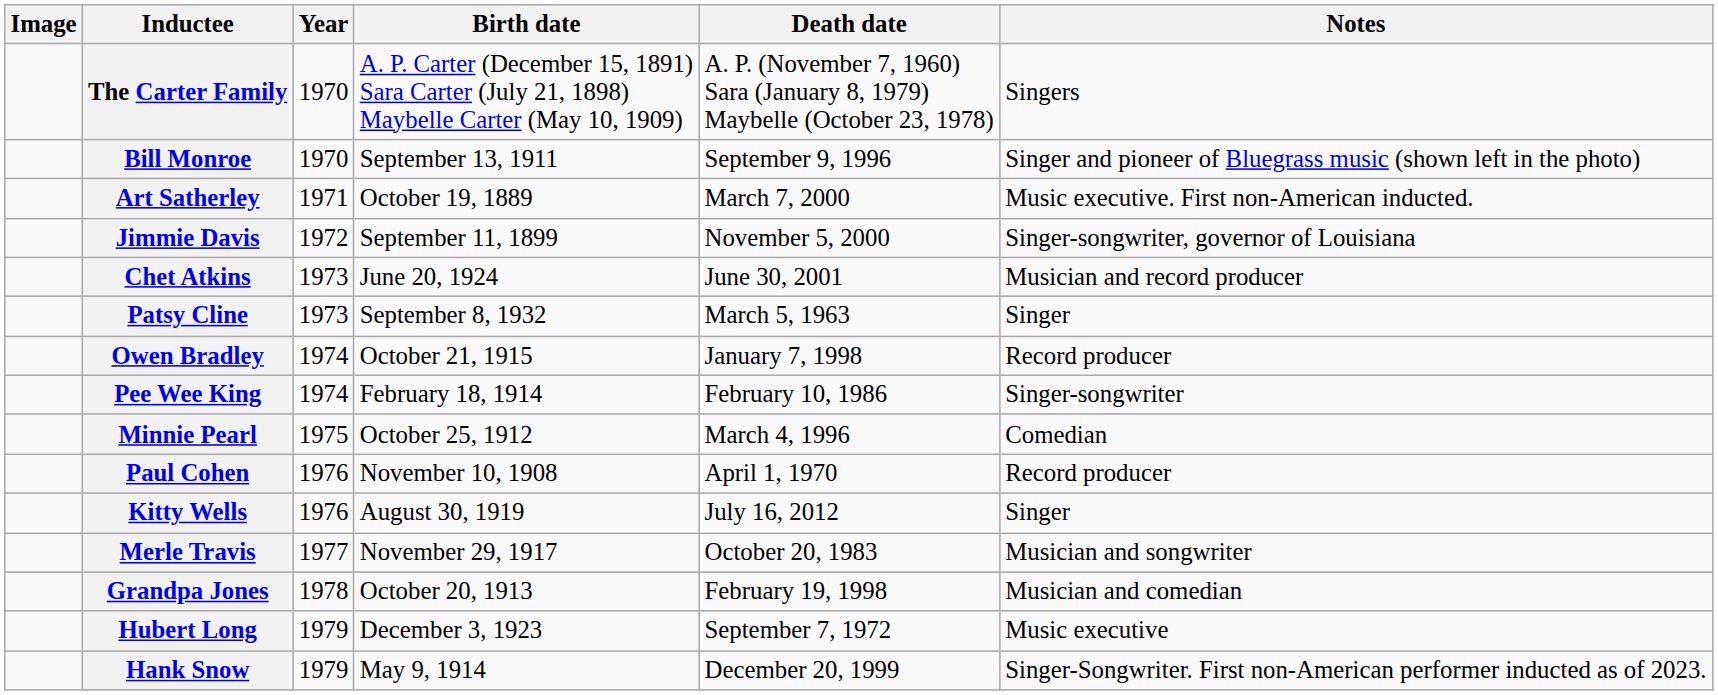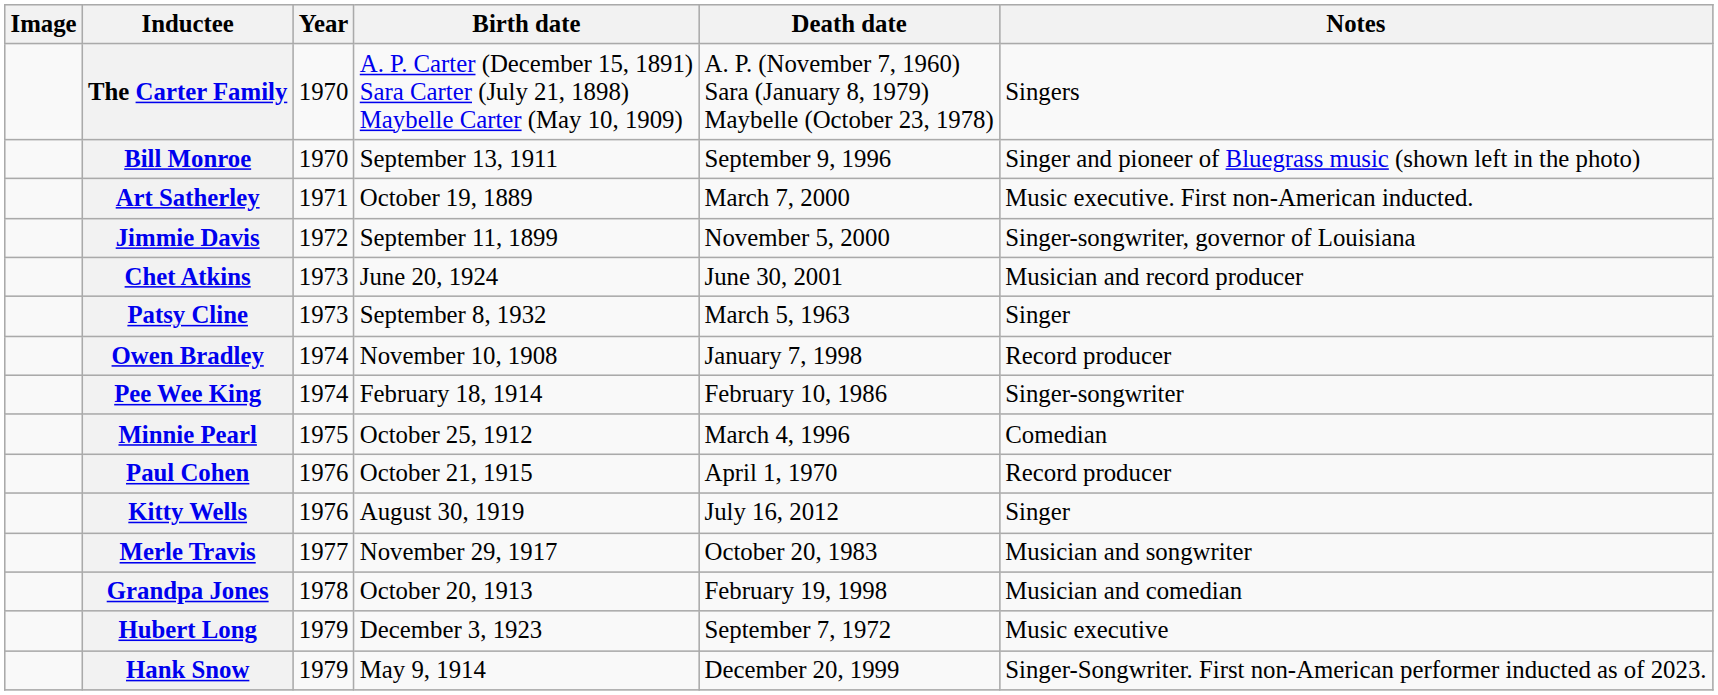 <table class="wikitable">
 <tr>
 <th>Image</th>
 <th>Inductee</th>
 <th>Year</th>
 <th>Birth date</th>
 <th>Death date</th>
 <th>Notes</th>
 </tr>
 <tr>
 <td></td>
 <th>The <a href='#'>Carter Family</a></th>
 <td>1970</td>
 <td><a href='#'>A. P. Carter</a> (December 15, 1891)<br><a href='#'>Sara Carter</a> (July 21, 1898)<br><a href='#'>Maybelle Carter</a> (May 10, 1909)</td>
 <td>A. P. (November 7, 1960)<br>Sara (January 8, 1979)<br>Maybelle (October 23, 1978)</td>
 <td>Singers</td>
 </tr>
 <tr>
 <td></td>
 <th><a href='#'>Bill Monroe</a></th>
 <td>1970</td>
 <td>September 13, 1911</td>
 <td>September 9, 1996</td>
 <td>Singer and pioneer of <a href='#'>Bluegrass music</a> (shown left in the photo)</td>
 </tr>
 <tr>
 <td></td>
 <th><a href='#'>Art Satherley</a></th>
 <td>1971</td>
 <td>October 19, 1889</td>
 <td>March 7, 2000</td>
 <td>Music executive. First non-American inducted.</td>
 </tr>
 <tr>
 <td></td>
 <th><a href='#'>Jimmie Davis</a></th>
 <td>1972</td>
 <td>September 11, 1899</td>
 <td>November 5, 2000</td>
 <td>Singer-songwriter, governor of Louisiana</td>
 </tr>
 <tr>
 <td></td>
 <th><a href='#'>Chet Atkins</a></th>
 <td>1973</td>
 <td>June 20, 1924</td>
 <td>June 30, 2001</td>
 <td>Musician and record producer</td>
 </tr>
 <tr>
 <td></td>
 <th><a href='#'>Patsy Cline</a></th>
 <td>1973</td>
 <td>September 8, 1932</td>
 <td>March 5, 1963</td>
 <td>Singer</td>
 </tr>
 <tr>
 <td></td>
 <th><a href='#'>Owen Bradley</a></th>
 <td>1974</td>
-<td>October 21, 1915</td>
+<td>November 10, 1908</td>
 <td>January 7, 1998</td>
 <td>Record producer</td>
 </tr>
 <tr>
 <td></td>
 <th><a href='#'>Pee Wee King</a></th>
 <td>1974</td>
 <td>February 18, 1914</td>
 <td>February 10, 1986</td>
 <td>Singer-songwriter</td>
 </tr>
 <tr>
 <td></td>
 <th><a href='#'>Minnie Pearl</a></th>
 <td>1975</td>
 <td>October 25, 1912</td>
 <td>March 4, 1996</td>
 <td>Comedian</td>
 </tr>
 <tr>
 <td></td>
 <th><a href='#'>Paul Cohen</a></th>
 <td>1976</td>
-<td>November 10, 1908</td>
+<td>October 21, 1915</td>
 <td>April 1, 1970</td>
 <td>Record producer</td>
 </tr>
 <tr>
 <td></td>
 <th><a href='#'>Kitty Wells</a></th>
 <td>1976</td>
 <td>August 30, 1919</td>
 <td>July 16, 2012</td>
 <td>Singer</td>
 </tr>
 <tr>
 <td></td>
 <th><a href='#'>Merle Travis</a></th>
 <td>1977</td>
 <td>November 29, 1917</td>
 <td>October 20, 1983</td>
 <td>Musician and songwriter</td>
 </tr>
 <tr>
 <td></td>
 <th><a href='#'>Grandpa Jones</a></th>
 <td>1978</td>
 <td>October 20, 1913</td>
 <td>February 19, 1998</td>
 <td>Musician and comedian</td>
 </tr>
 <tr>
 <td></td>
 <th><a href='#'>Hubert Long</a></th>
 <td>1979</td>
 <td>December 3, 1923</td>
 <td>September 7, 1972</td>
 <td>Music executive</td>
 </tr>
 <tr>
 <td></td>
 <th><a href='#'>Hank Snow</a></th>
 <td>1979</td>
 <td>May 9, 1914</td>
 <td>December 20, 1999</td>
 <td>Singer-Songwriter. First non-American performer inducted as of 2023.</td>
 </tr>
 </table>
